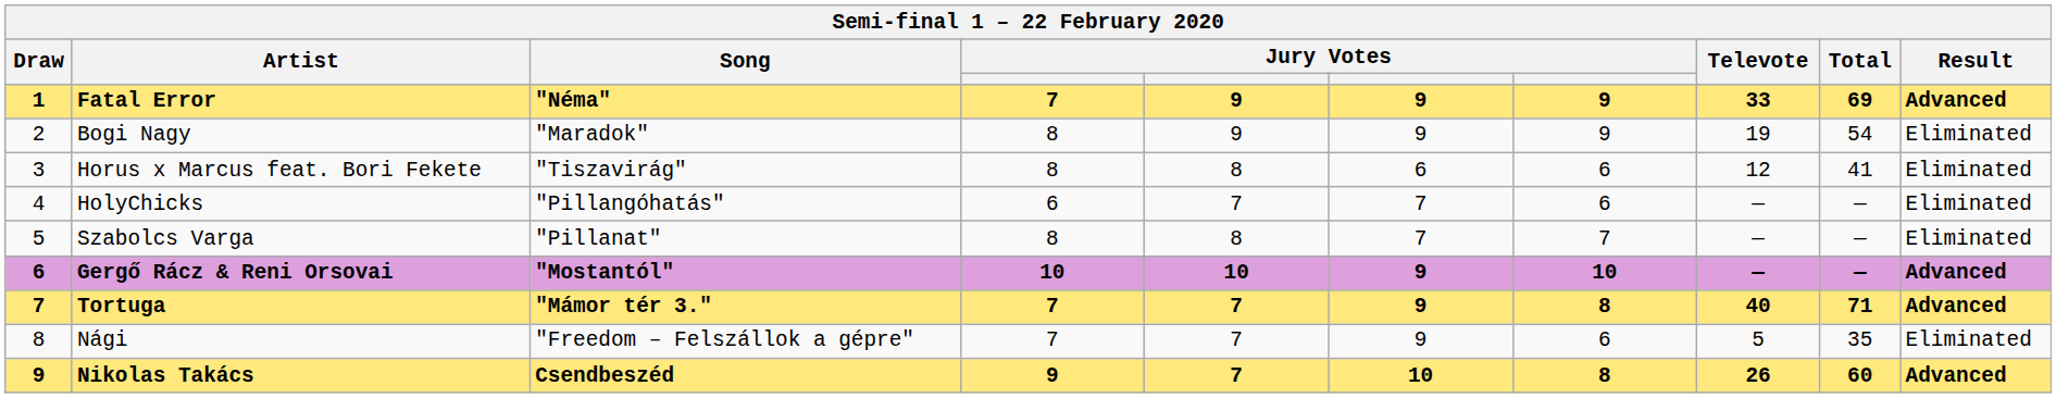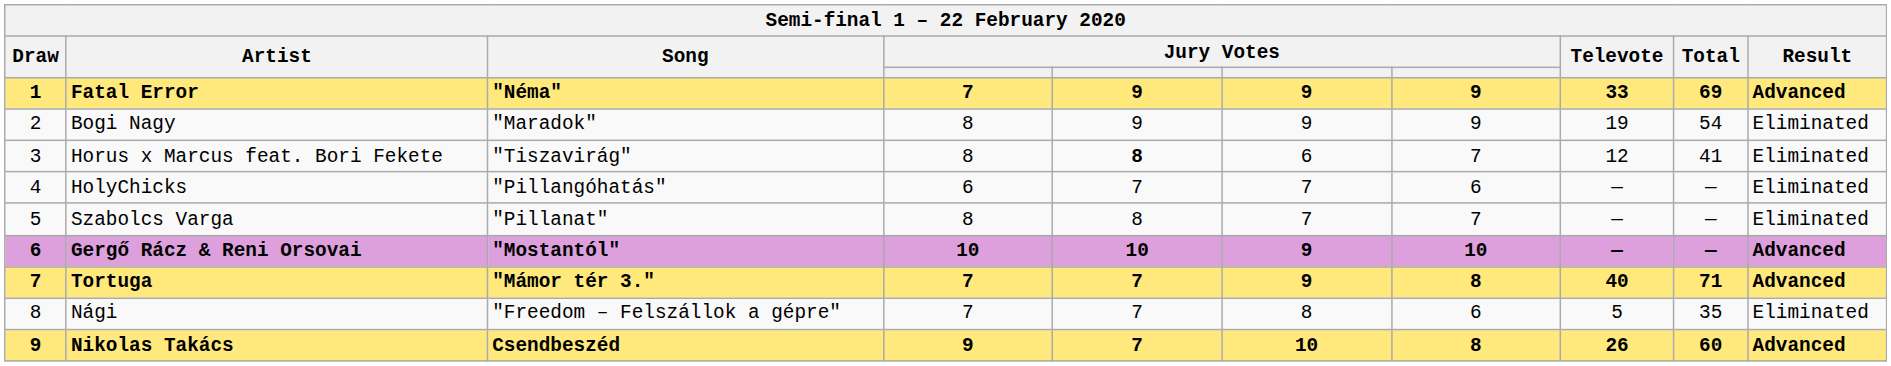 <table class="sortable wikitable" width="100%" style="text-align:center;">
 <tr>
 <th colspan="10">Semi-final 1 – 22 February 2020</th>
 </tr>
 <tr>
 <th rowspan="2">Draw</th>
 <th rowspan="2">Artist</th>
 <th rowspan="2">Song</th>
 <th colspan="4">Jury Votes</th>
 <th rowspan="2">Televote</th>
 <th rowspan="2">Total</th>
 <th rowspan="2">Result</th>
 </tr>
 <tr>
 <th width="9%"><small></small></th>
 <th width="9%"><small></small></th>
 <th width="9%"><small></small></th>
 <th width="9%"><small></small></th>
 </tr>
 <tr style="font-weight:bold; background:#ffe87c;">
 <td>1</td>
 <td align="left">Fatal Error</td>
 <td align="left">"Néma"</td>
 <td>7</td>
 <td>9</td>
 <td>9</td>
 <td>9</td>
 <td>33</td>
 <td>69</td>
 <td align="left">Advanced</td>
 </tr>
 <tr>
 <td>2</td>
 <td align="left">Bogi Nagy</td>
 <td align="left">"Maradok"</td>
 <td>8</td>
 <td>9</td>
 <td>9</td>
 <td>9</td>
 <td>19</td>
 <td>54</td>
 <td align="left">Eliminated</td>
 </tr>
 <tr>
 <td>3</td>
 <td align="left">Horus x Marcus feat. Bori Fekete</td>
 <td align="left">"Tiszavirág"</td>
 <td>8</td>
-<td>8</td>
+<td><strong>8</strong></td>
 <td>6</td>
-<td>6</td>
+<td>7</td>
 <td>12</td>
 <td>41</td>
 <td align="left">Eliminated</td>
 </tr>
 <tr>
 <td>4</td>
 <td align="left">HolyChicks</td>
 <td align="left">"Pillangóhatás"</td>
 <td>6</td>
 <td>7</td>
 <td>7</td>
 <td>6</td>
 <td>—</td>
 <td>—</td>
 <td align="left">Eliminated</td>
 </tr>
 <tr>
 <td>5</td>
 <td align="left">Szabolcs Varga</td>
 <td align="left">"Pillanat"</td>
 <td>8</td>
 <td>8</td>
 <td>7</td>
 <td>7</td>
 <td>—</td>
 <td>—</td>
 <td align="left">Eliminated</td>
 </tr>
 <tr style="font-weight:bold; background:#DDA0DD">
 <td>6</td>
 <td align="left">Gergő Rácz & Reni Orsovai</td>
 <td align="left">"Mostantól"</td>
 <td>10</td>
 <td>10</td>
 <td>9</td>
 <td>10</td>
 <td>—</td>
 <td>—</td>
 <td align="left">Advanced</td>
 </tr>
 <tr style="font-weight:bold; background:#ffe87c;">
 <td>7</td>
 <td align="left">Tortuga</td>
 <td align="left">"Mámor tér 3."</td>
 <td>7</td>
 <td>7</td>
 <td>9</td>
 <td>8</td>
 <td>40</td>
 <td>71</td>
 <td align="left">Advanced</td>
 </tr>
 <tr>
 <td>8</td>
 <td align="left">Nági</td>
 <td align="left">"Freedom – Felszállok a gépre"</td>
 <td>7</td>
 <td>7</td>
-<td>9</td>
+<td>8</td>
 <td>6</td>
 <td>5</td>
 <td>35</td>
 <td align="left">Eliminated</td>
 </tr>
 <tr style="font-weight:bold; background:#ffe87c;">
 <td>9</td>
 <td align="left">Nikolas Takács</td>
 <td align="left">Csendbeszéd</td>
 <td>9</td>
 <td>7</td>
 <td>10</td>
 <td>8</td>
 <td>26</td>
 <td>60</td>
 <td align="left">Advanced</td>
 </tr>
 </table>
